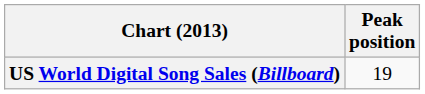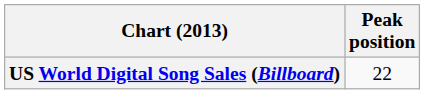 <table class="wikitable plainrowheaders" style="text-align:center">
 <tr>
 <th>Chart (2013)</th>
 <th>Peak<br>position</th>
 </tr>
 <tr>
 <th scope="row">US <a href='#'>World Digital Song Sales</a> (<em><a href='#'>Billboard</a></em>)</th>
-<td>19</td>
+<td>22</td>
 </tr>
 </table>
